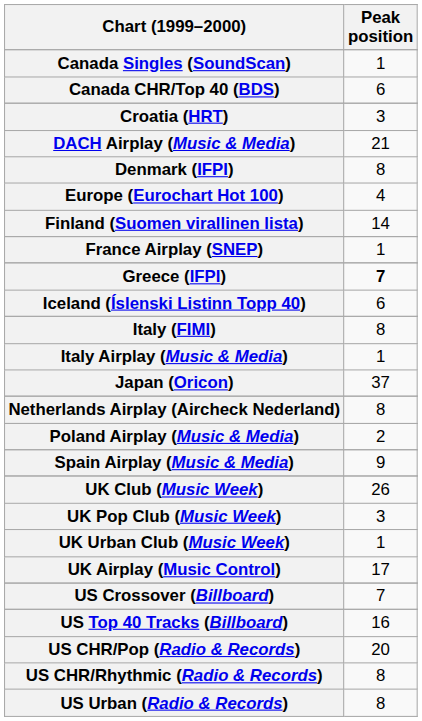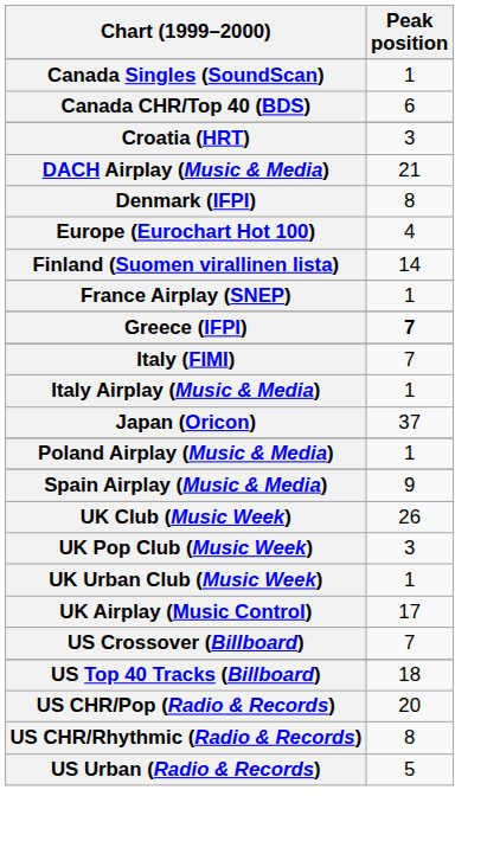 <table class="wikitable sortable plainrowheaders" style="text-align:center">
 <tr>
 <th>Chart (1999–2000)</th>
 <th>Peak<br>position</th>
 </tr>
 <tr>
 </tr>
 <tr>
 </tr>
 <tr>
 </tr>
 <tr>
 </tr>
 <tr>
 <th scope="row">Canada <a href='#'>Singles</a> (<a href='#'>SoundScan</a>)</th>
 <td>1</td>
 </tr>
 <tr>
 <th scope="row">Canada CHR/Top 40 (<a href='#'>BDS</a>)</th>
 <td style="text-align:center">6</td>
 </tr>
 <tr>
 </tr>
 <tr>
 </tr>
 <tr>
 </tr>
 <tr>
 <th scope="row">Croatia (<a href='#'>HRT</a>)</th>
 <td>3</td>
 </tr>
 <tr>
 <th scope="row"><a href='#'>DACH</a> Airplay (<em><a href='#'>Music & Media</a></em>)</th>
 <td>21</td>
 </tr>
 <tr>
 <th scope="row">Denmark (<a href='#'>IFPI</a>)</th>
 <td>8</td>
 </tr>
 <tr>
 <th scope="row">Europe (<a href='#'>Eurochart Hot 100</a>)</th>
 <td>4</td>
 </tr>
 <tr>
 <th scope="row">Finland (<a href='#'>Suomen virallinen lista</a>)</th>
 <td>14</td>
 </tr>
 <tr>
 </tr>
 <tr>
 <th scope="row">France Airplay (<a href='#'>SNEP</a>)</th>
 <td>1</td>
 </tr>
 <tr>
 </tr>
 <tr>
 <th scope="row">Greece (<a href='#'>IFPI</a>)</th>
 <td><strong>7</strong></td>
 </tr>
 <tr>
-<th scope="row">Iceland (<a href='#'>Íslenski Listinn Topp 40</a>)</th>
-<td>6</td>
-</tr>
-<tr>
 </tr>
 <tr>
 <th scope="row">Italy (<a href='#'>FIMI</a>)</th>
-<td style="text-align:center;">8</td>
+<td style="text-align:center;">7</td>
 </tr>
 <tr>
 <th scope="row">Italy Airplay (<em><a href='#'>Music & Media</a></em>)</th>
 <td>1</td>
 </tr>
 <tr>
 <th scope="row">Japan (<a href='#'>Oricon</a>)</th>
 <td>37</td>
 </tr>
 <tr>
 </tr>
 <tr>
 </tr>
 <tr>
-<th scope="row">Netherlands Airplay (Aircheck Nederland)</th>
-<td>8</td>
-</tr>
-<tr>
 </tr>
 <tr>
 </tr>
 <tr>
 <th scope="row">Poland Airplay (<em><a href='#'>Music & Media</a></em>)</th>
-<td>2</td>
+<td>1</td>
 </tr>
 <tr>
 </tr>
 <tr>
 </tr>
 <tr>
 <th scope="row">Spain Airplay (<em><a href='#'>Music & Media</a></em>)</th>
 <td>9</td>
 </tr>
 <tr>
 </tr>
 <tr>
 </tr>
 <tr>
 </tr>
 <tr>
 </tr>
 <tr>
 <th scope="row">UK Club (<em><a href='#'>Music Week</a></em>)</th>
 <td>26</td>
 </tr>
 <tr>
 <th scope="row">UK Pop Club (<em><a href='#'>Music Week</a></em>)</th>
 <td>3</td>
 </tr>
 <tr>
 <th scope="row">UK Urban Club (<em><a href='#'>Music Week</a></em>)</th>
 <td>1</td>
 </tr>
 <tr>
 <th scope="row">UK Airplay (<a href='#'>Music Control</a>)</th>
 <td>17</td>
 </tr>
 <tr>
 </tr>
 <tr>
 <th scope="row">US Crossover (<em><a href='#'>Billboard</a></em>)</th>
 <td>7</td>
 </tr>
 <tr>
 </tr>
 <tr>
 </tr>
 <tr>
 </tr>
 <tr>
 </tr>
 <tr>
 </tr>
 <tr>
 <th scope="row">US <a href='#'>Top 40 Tracks</a> (<em><a href='#'>Billboard</a></em>)</th>
-<td>16</td>
+<td>18</td>
 </tr>
 <tr>
 <th scope="row">US CHR/Pop (<em><a href='#'>Radio & Records</a></em>)</th>
 <td>20</td>
 </tr>
 <tr>
 <th scope="row">US CHR/Rhythmic (<em><a href='#'>Radio & Records</a></em>)</th>
 <td>8</td>
 </tr>
 <tr>
 <th scope="row">US Urban (<em><a href='#'>Radio & Records</a></em>)</th>
-<td>8</td>
+<td>5</td>
 </tr>
 </table>
